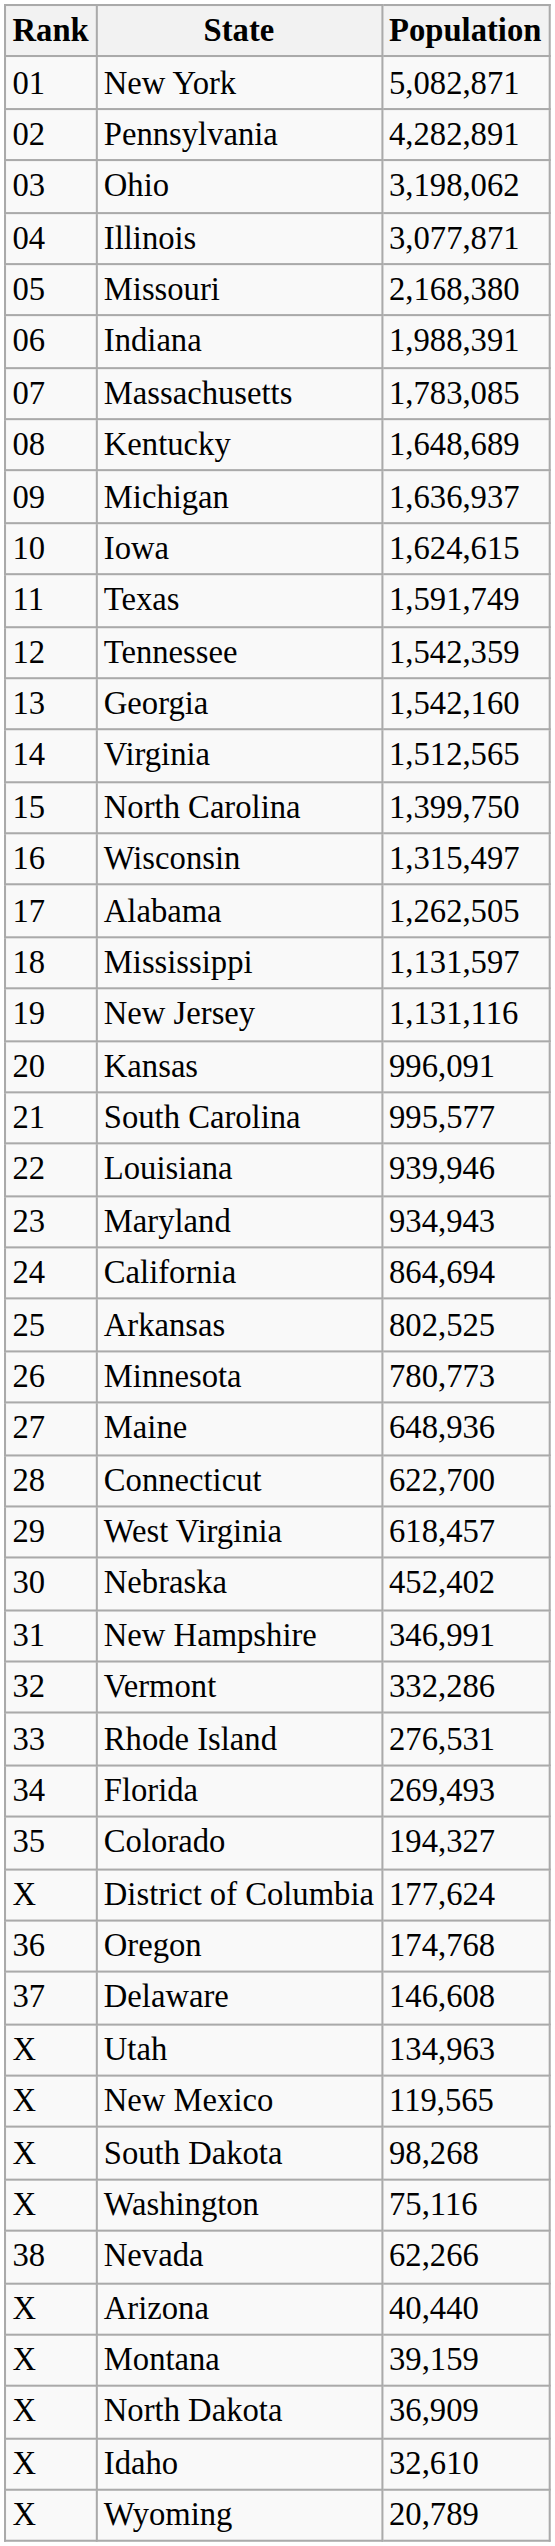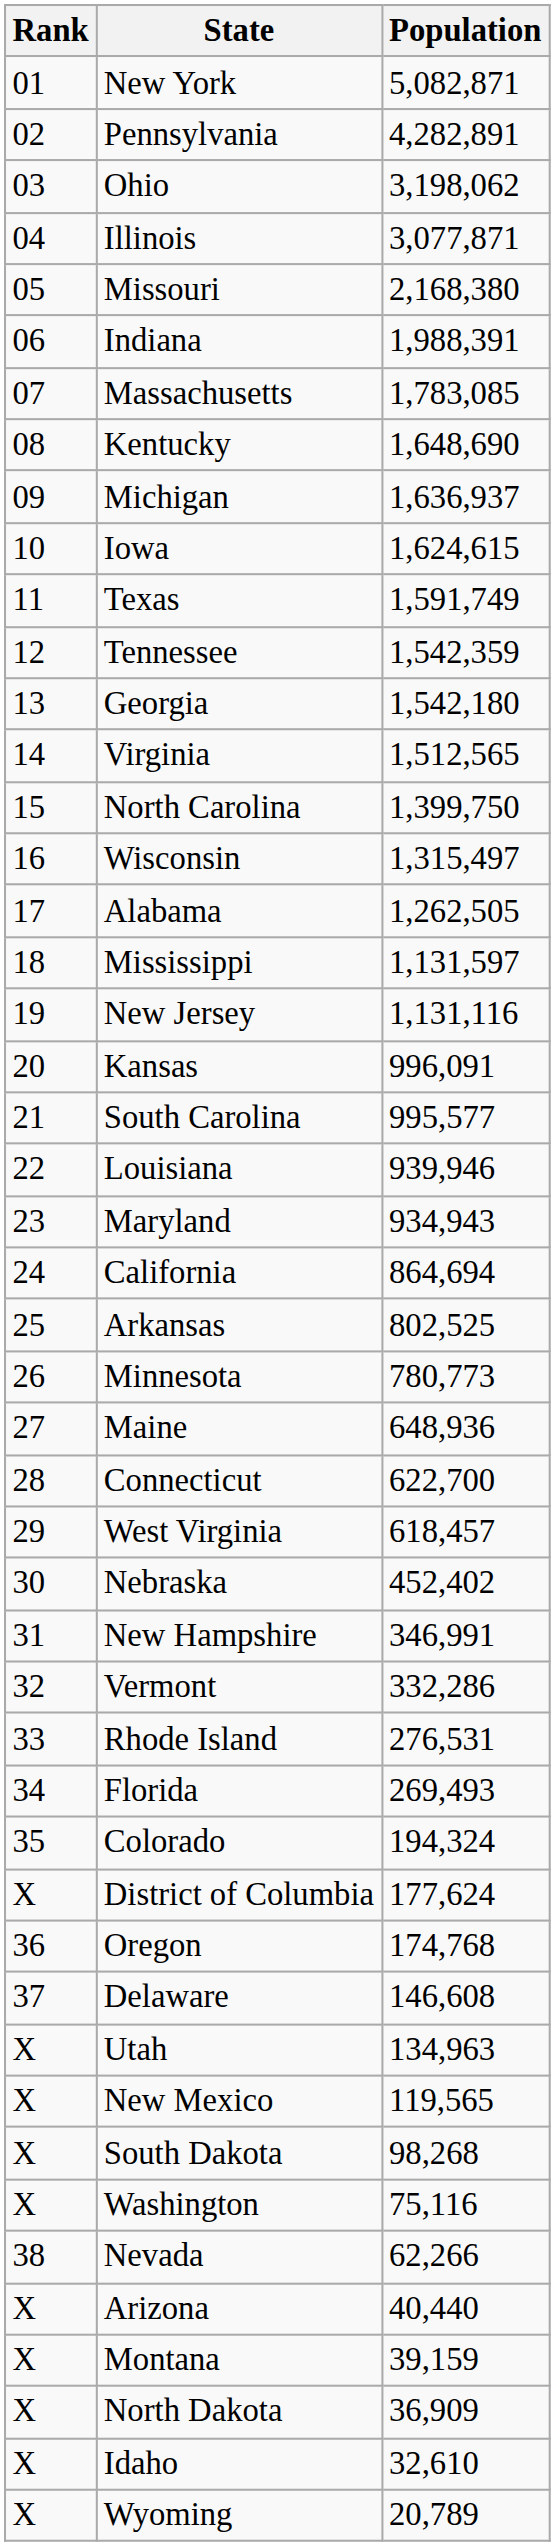 <table class="wikitable sortable">
 <tr>
 <th>Rank</th>
 <th>State</th>
 <th>Population</th>
 </tr>
 <tr>
 <td>01</td>
 <td>New York</td>
 <td>5,082,871</td>
 </tr>
 <tr>
 <td>02</td>
 <td>Pennsylvania</td>
 <td>4,282,891</td>
 </tr>
 <tr>
 <td>03</td>
 <td>Ohio</td>
 <td>3,198,062</td>
 </tr>
 <tr>
 <td>04</td>
 <td>Illinois</td>
 <td>3,077,871</td>
 </tr>
 <tr>
 <td>05</td>
 <td>Missouri</td>
 <td>2,168,380</td>
 </tr>
 <tr>
 <td>06</td>
 <td>Indiana</td>
 <td>1,988,391</td>
 </tr>
 <tr>
 <td>07</td>
 <td>Massachusetts</td>
 <td>1,783,085</td>
 </tr>
 <tr>
 <td>08</td>
 <td>Kentucky</td>
-<td>1,648,689</td>
+<td>1,648,690</td>
 </tr>
 <tr>
 <td>09</td>
 <td>Michigan</td>
 <td>1,636,937</td>
 </tr>
 <tr>
 <td>10</td>
 <td>Iowa</td>
 <td>1,624,615</td>
 </tr>
 <tr>
 <td>11</td>
 <td>Texas</td>
 <td>1,591,749</td>
 </tr>
 <tr>
 <td>12</td>
 <td>Tennessee</td>
 <td>1,542,359</td>
 </tr>
 <tr>
 <td>13</td>
 <td>Georgia</td>
-<td>1,542,160</td>
+<td>1,542,180</td>
 </tr>
 <tr>
 <td>14</td>
 <td>Virginia</td>
 <td>1,512,565</td>
 </tr>
 <tr>
 <td>15</td>
 <td>North Carolina</td>
 <td>1,399,750</td>
 </tr>
 <tr>
 <td>16</td>
 <td>Wisconsin</td>
 <td>1,315,497</td>
 </tr>
 <tr>
 <td>17</td>
 <td>Alabama</td>
 <td>1,262,505</td>
 </tr>
 <tr>
 <td>18</td>
 <td>Mississippi</td>
 <td>1,131,597</td>
 </tr>
 <tr>
 <td>19</td>
 <td>New Jersey</td>
 <td>1,131,116</td>
 </tr>
 <tr>
 <td>20</td>
 <td>Kansas</td>
 <td>996,091</td>
 </tr>
 <tr>
 <td>21</td>
 <td>South Carolina</td>
 <td>995,577</td>
 </tr>
 <tr>
 <td>22</td>
 <td>Louisiana</td>
 <td>939,946</td>
 </tr>
 <tr>
 <td>23</td>
 <td>Maryland</td>
 <td>934,943</td>
 </tr>
 <tr>
 <td>24</td>
 <td>California</td>
 <td>864,694</td>
 </tr>
 <tr>
 <td>25</td>
 <td>Arkansas</td>
 <td>802,525</td>
 </tr>
 <tr>
 <td>26</td>
 <td>Minnesota</td>
 <td>780,773</td>
 </tr>
 <tr>
 <td>27</td>
 <td>Maine</td>
 <td>648,936</td>
 </tr>
 <tr>
 <td>28</td>
 <td>Connecticut</td>
 <td>622,700</td>
 </tr>
 <tr>
 <td>29</td>
 <td>West Virginia</td>
 <td>618,457</td>
 </tr>
 <tr>
 <td>30</td>
 <td>Nebraska</td>
 <td>452,402</td>
 </tr>
 <tr>
 <td>31</td>
 <td>New Hampshire</td>
 <td>346,991</td>
 </tr>
 <tr>
 <td>32</td>
 <td>Vermont</td>
 <td>332,286</td>
 </tr>
 <tr>
 <td>33</td>
 <td>Rhode Island</td>
 <td>276,531</td>
 </tr>
 <tr>
 <td>34</td>
 <td>Florida</td>
 <td>269,493</td>
 </tr>
 <tr>
 <td>35</td>
 <td>Colorado</td>
-<td>194,327</td>
+<td>194,324</td>
 </tr>
 <tr>
 <td>X</td>
 <td>District of Columbia </td>
 <td>177,624</td>
 </tr>
 <tr>
 <td>36</td>
 <td>Oregon</td>
 <td>174,768</td>
 </tr>
 <tr>
 <td>37</td>
 <td>Delaware</td>
 <td>146,608</td>
 </tr>
 <tr>
 <td>X</td>
 <td>Utah</td>
 <td>134,963</td>
 </tr>
 <tr>
 <td>X</td>
 <td>New Mexico</td>
 <td>119,565</td>
 </tr>
 <tr>
 <td>X</td>
 <td>South Dakota</td>
 <td>98,268</td>
 </tr>
 <tr>
 <td>X</td>
 <td>Washington</td>
 <td>75,116</td>
 </tr>
 <tr>
 <td>38</td>
 <td>Nevada</td>
 <td>62,266</td>
 </tr>
 <tr>
 <td>X</td>
 <td>Arizona</td>
 <td>40,440</td>
 </tr>
 <tr>
 <td>X</td>
 <td>Montana</td>
 <td>39,159</td>
 </tr>
 <tr>
 <td>X</td>
 <td>North Dakota</td>
 <td>36,909</td>
 </tr>
 <tr>
 <td>X</td>
 <td>Idaho</td>
 <td>32,610</td>
 </tr>
 <tr>
 <td>X</td>
 <td>Wyoming</td>
 <td>20,789</td>
 </tr>
 </table>
